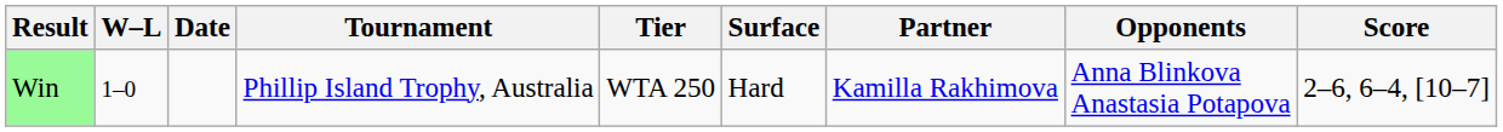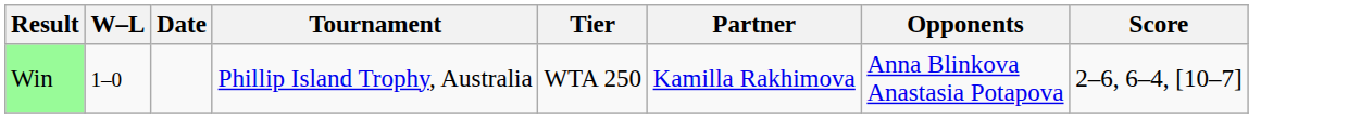 <table class="sortable wikitable">
 <tr>
 <th>Result</th>
 <th class="unsortable">W–L</th>
 <th>Date</th>
 <th>Tournament</th>
 <th>Tier</th>
-<th>Surface</th>
 <th>Partner</th>
 <th>Opponents</th>
 <th class="unsortable">Score</th>
 </tr>
 <tr>
 <td style="background:#98fb98;">Win</td>
 <td><small>1–0</small></td>
 <td><a href='#'></a></td>
 <td><a href='#'>Phillip Island Trophy</a>, Australia</td>
 <td>WTA 250</td>
-<td>Hard</td>
 <td> <a href='#'>Kamilla Rakhimova</a></td>
 <td> <a href='#'>Anna Blinkova</a> <br>  <a href='#'>Anastasia Potapova</a></td>
 <td>2–6, 6–4, [10–7]</td>
 </tr>
 </table>
